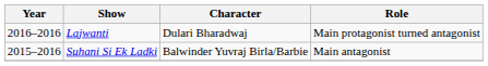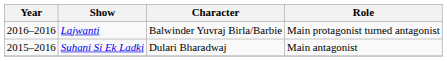 <table class="wikitable sortable">
 <tr>
 <th>Year</th>
 <th>Show</th>
 <th>Character</th>
 <th>Role</th>
 </tr>
 <tr>
 <td>2016–2016</td>
 <td><em><a href='#'>Lajwanti</a></em></td>
-<td>Dulari Bharadwaj</td>
+<td>Balwinder Yuvraj Birla/Barbie</td>
 <td>Main protagonist turned antagonist</td>
 </tr>
 <tr>
 <td>2015–2016</td>
 <td><em><a href='#'>Suhani Si Ek Ladki</a></em></td>
-<td>Balwinder Yuvraj Birla/Barbie</td>
+<td>Dulari Bharadwaj</td>
 <td>Main antagonist</td>
 </tr>
 <tr>
 </tr>
 </table>
